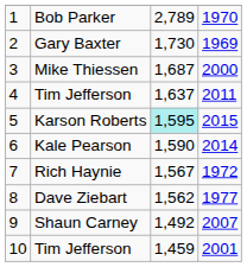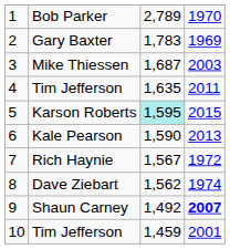 <table class="wikitable">
 <tr>
 </tr>
 <tr>
 <td>1</td>
 <td>Bob Parker</td>
 <td>2,789</td>
 <td><a href='#'>1970</a></td>
 </tr>
 <tr>
 <td>2</td>
 <td>Gary Baxter</td>
-<td>1,730</td>
+<td>1,783</td>
 <td><a href='#'>1969</a></td>
 </tr>
 <tr>
 <td>3</td>
 <td>Mike Thiessen</td>
 <td>1,687</td>
-<td><a href='#'>2000</a></td>
+<td><a href='#'>2003</a></td>
 </tr>
 <tr>
 <td>4</td>
 <td>Tim Jefferson</td>
-<td>1,637</td>
+<td>1,635</td>
 <td><a href='#'>2011</a></td>
 </tr>
 <tr>
 <td>5</td>
 <td>Karson Roberts</td>
 <td style="background: paleturquoise;">1,595</td>
 <td><a href='#'>2015</a></td>
 </tr>
 <tr>
 <td>6</td>
 <td>Kale Pearson</td>
 <td>1,590</td>
-<td><a href='#'>2014</a></td>
+<td><a href='#'>2013</a></td>
 </tr>
 <tr>
 <td>7</td>
 <td>Rich Haynie</td>
 <td>1,567</td>
 <td><a href='#'>1972</a></td>
 </tr>
 <tr>
 <td>8</td>
 <td>Dave Ziebart</td>
 <td>1,562</td>
-<td><a href='#'>1977</a></td>
+<td><a href='#'>1974</a></td>
 </tr>
 <tr>
 <td>9</td>
 <td>Shaun Carney</td>
 <td>1,492</td>
-<td><a href='#'>2007</a></td>
+<td><strong><a href='#'>2007</a></strong></td>
 </tr>
 <tr>
 <td>10</td>
 <td>Tim Jefferson</td>
 <td>1,459</td>
 <td><a href='#'>2001</a></td>
 </tr>
 </table>
